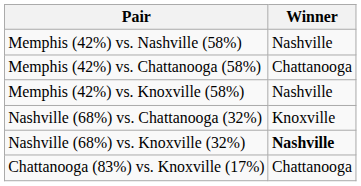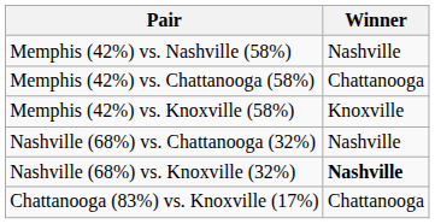 <table class="wikitable">
 <tr>
 <th>Pair</th>
 <th>Winner</th>
 </tr>
 <tr>
 <td>Memphis (42%) vs. Nashville (58%)</td>
 <td>Nashville</td>
 </tr>
 <tr>
 <td>Memphis (42%) vs. Chattanooga (58%)</td>
 <td>Chattanooga</td>
 </tr>
 <tr>
 <td>Memphis (42%) vs. Knoxville (58%)</td>
-<td>Nashville</td>
+<td>Knoxville</td>
 </tr>
 <tr>
 <td>Nashville (68%) vs. Chattanooga (32%)</td>
-<td>Knoxville</td>
+<td>Nashville</td>
 </tr>
 <tr>
 <td>Nashville (68%) vs. Knoxville (32%)</td>
 <td><strong>Nashville</strong></td>
 </tr>
 <tr>
 <td>Chattanooga (83%) vs. Knoxville (17%)</td>
 <td>Chattanooga</td>
 </tr>
 </table>
